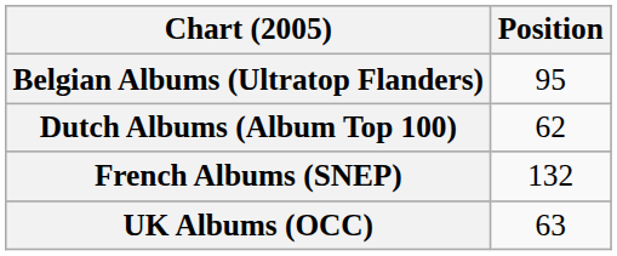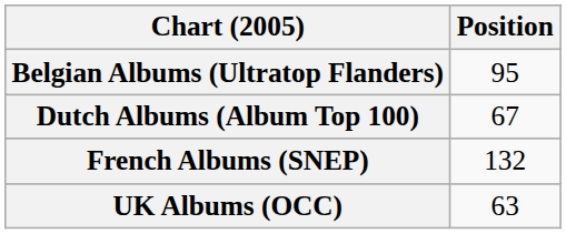 <table class="wikitable sortable plainrowheaders" style="text-align:center">
 <tr>
 <th scope="col">Chart (2005)</th>
 <th scope="col">Position</th>
 </tr>
 <tr>
 <th scope="row">Belgian Albums (Ultratop Flanders)</th>
 <td>95</td>
 </tr>
 <tr>
 <th scope="row">Dutch Albums (Album Top 100)</th>
-<td>62</td>
+<td>67</td>
 </tr>
 <tr>
 <th scope="row">French Albums (SNEP)</th>
 <td>132</td>
 </tr>
 <tr>
 <th scope="row">UK Albums (OCC)</th>
 <td>63</td>
 </tr>
 </table>
